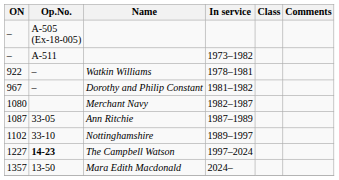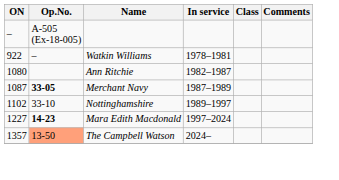 <table class="wikitable">
 <tr>
 <th>ON</th>
 <th>Op.No.</th>
 <th>Name</th>
 <th>In service</th>
 <th>Class</th>
 <th>Comments</th>
 </tr>
 <tr>
 <td>–</td>
 <td>A-505<br>(Ex-18-005)</td>
 <td></td>
 <td></td>
 <td></td>
 <td></td>
 </tr>
 <tr>
-<td>–</td>
-<td>A-511</td>
-<td></td>
-<td>1973–1982</td>
-<td></td>
-<td></td>
-</tr>
-<tr>
 <td>922</td>
 <td>–</td>
 <td><em>Watkin Williams</em></td>
 <td>1978–1981</td>
 <td></td>
 <td></td>
 </tr>
 <tr>
-<td>967</td>
-<td>–</td>
-<td><em>Dorothy and Philip Constant</em></td>
-<td>1981–1982</td>
-<td></td>
-<td></td>
-</tr>
-<tr>
 <td>1080</td>
 <td></td>
-<td><em>Merchant Navy</em></td>
+<td><em>Ann Ritchie</em></td>
 <td>1982–1987</td>
 <td></td>
 <td></td>
 </tr>
 <tr>
 <td>1087</td>
-<td>33-05</td>
-<td><em>Ann Ritchie</em></td>
+<td><strong>33-05</strong></td>
+<td><em>Merchant Navy</em></td>
 <td>1987–1989</td>
 <td></td>
 <td></td>
 </tr>
 <tr>
 <td>1102</td>
 <td>33-10</td>
 <td><em>Nottinghamshire</em></td>
 <td>1989–1997</td>
 <td></td>
 <td></td>
 </tr>
 <tr>
 <td>1227</td>
 <td><strong>14-23</strong></td>
-<td><em>The Campbell Watson</em></td>
+<td><em>Mara Edith Macdonald</em></td>
 <td>1997–2024</td>
 <td></td>
 <td></td>
 </tr>
 <tr>
 <td>1357</td>
-<td>13-50</td>
-<td><em>Mara Edith Macdonald</em></td>
+<td style="background: lightsalmon;">13-50</td>
+<td><em>The Campbell Watson</em></td>
 <td>2024–</td>
 <td></td>
 <td></td>
 </tr>
 <tr>
 </tr>
 </table>
